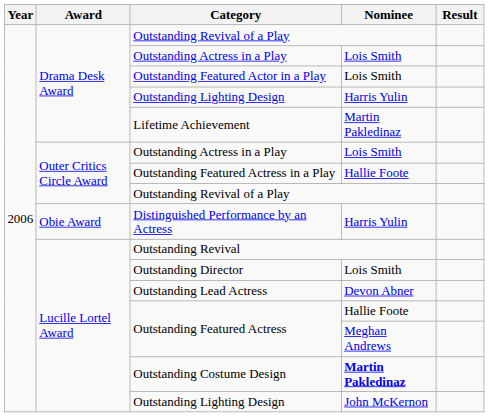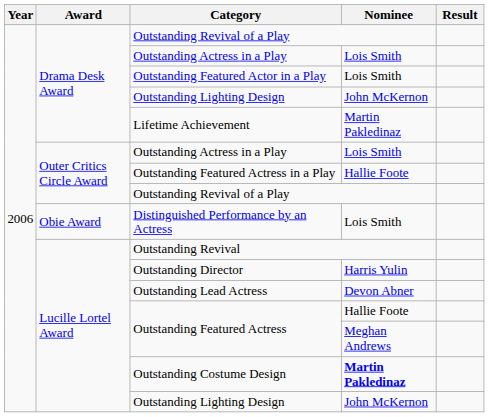 <table class="wikitable" width="95%">
 <tr>
 <th width="5%">Year</th>
 <th width="20%">Award</th>
 <th width="45%">Category</th>
 <th width="20%">Nominee</th>
 <th width="10%">Result</th>
 </tr>
 <tr>
 <td rowspan="16" align="center">2006</td>
 <td rowspan="5"><a href='#'>Drama Desk Award</a></td>
 <td colspan="2"><a href='#'>Outstanding Revival of a Play</a></td>
 <td></td>
 </tr>
 <tr>
 <td><a href='#'>Outstanding Actress in a Play</a></td>
 <td><a href='#'>Lois Smith</a></td>
 <td></td>
 </tr>
 <tr>
 <td><a href='#'>Outstanding Featured Actor in a Play</a></td>
 <td>Lois Smith</td>
 <td></td>
 </tr>
 <tr>
 <td><a href='#'>Outstanding Lighting Design</a></td>
-<td><a href='#'>Harris Yulin</a></td>
+<td><a href='#'>John McKernon</a></td>
 <td></td>
 </tr>
 <tr>
 <td>Lifetime Achievement</td>
 <td><a href='#'>Martin Pakledinaz</a></td>
 <td></td>
 </tr>
 <tr>
 <td rowspan="3"><a href='#'>Outer Critics Circle Award</a></td>
 <td>Outstanding Actress in a Play</td>
 <td><a href='#'>Lois Smith</a></td>
 <td></td>
 </tr>
 <tr>
 <td>Outstanding Featured Actress in a Play</td>
 <td><a href='#'>Hallie Foote</a></td>
 <td></td>
 </tr>
 <tr>
 <td colspan="2">Outstanding Revival of a Play</td>
 <td></td>
 </tr>
 <tr>
 <td><a href='#'>Obie Award</a></td>
 <td><a href='#'>Distinguished Performance by an Actress</a></td>
-<td><a href='#'>Harris Yulin</a></td>
+<td>Lois Smith</td>
 <td></td>
 </tr>
 <tr>
 <td rowspan="7"><a href='#'>Lucille Lortel Award</a></td>
 <td colspan="2">Outstanding Revival</td>
 <td></td>
 </tr>
 <tr>
 <td>Outstanding Director</td>
-<td>Lois Smith</td>
+<td><a href='#'>Harris Yulin</a></td>
 <td></td>
 </tr>
 <tr>
 <td>Outstanding Lead Actress</td>
 <td><a href='#'>Devon Abner</a></td>
 <td></td>
 </tr>
 <tr>
 <td rowspan="2">Outstanding Featured Actress</td>
 <td>Hallie Foote</td>
 <td></td>
 </tr>
 <tr>
 <td><a href='#'>Meghan Andrews</a></td>
 <td></td>
 </tr>
 <tr>
 <td>Outstanding Costume Design</td>
 <td><strong><a href='#'>Martin Pakledinaz</a></strong></td>
 <td></td>
 </tr>
 <tr>
 <td>Outstanding Lighting Design</td>
 <td><a href='#'>John McKernon</a></td>
 <td></td>
 </tr>
 </table>
